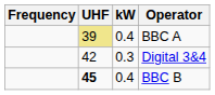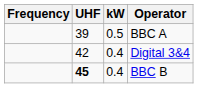 <table class="wikitable sortable">
 <tr>
 <th>Frequency</th>
 <th>UHF</th>
 <th>kW</th>
 <th>Operator</th>
 </tr>
 <tr>
 <td></td>
-<td style="background: khaki;">39</td>
-<td>0.4</td>
+<td>39</td>
+<td>0.5</td>
 <td>BBC A</td>
 </tr>
 <tr>
 <td></td>
 <td>42</td>
-<td>0.3</td>
+<td>0.4</td>
 <td><a href='#'>Digital 3&4</a></td>
 </tr>
 <tr>
 <td></td>
 <td><strong>45</strong></td>
 <td>0.4</td>
 <td><a href='#'>BBC</a> B</td>
 </tr>
 </table>
